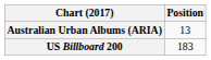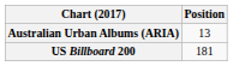 <table class="wikitable sortable plainrowheaders" style="text-align:center">
 <tr>
 <th scope="col">Chart (2017)</th>
 <th scope="col">Position</th>
 </tr>
 <tr>
 <th scope="row">Australian Urban Albums (ARIA)</th>
 <td>13</td>
 </tr>
 <tr>
 <th scope="row">US <em>Billboard</em> 200</th>
-<td>183</td>
+<td>181</td>
 </tr>
 </table>
